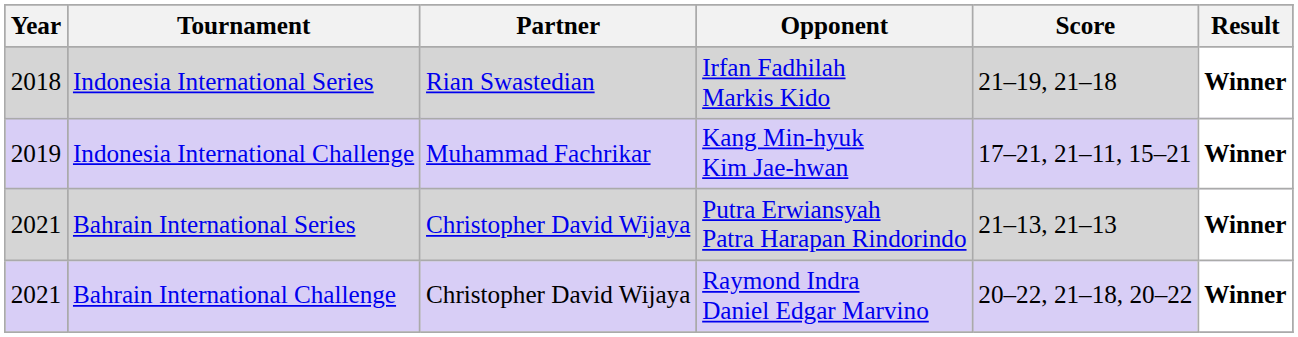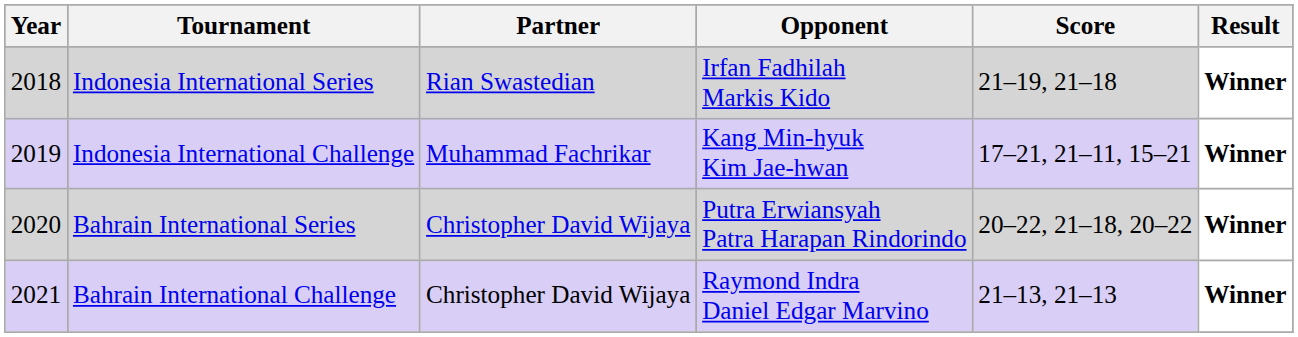 <table class="sortable wikitable" style="font-size: 90%;">
 <tr>
 <th>Year</th>
 <th>Tournament</th>
 <th>Partner</th>
 <th>Opponent</th>
 <th>Score</th>
 <th>Result</th>
 </tr>
 <tr style="background:#D5D5D5">
 <td align="center">2018</td>
 <td align="left"><a href='#'>Indonesia International Series</a></td>
 <td align="left"> <a href='#'>Rian Swastedian</a></td>
 <td align="left"> <a href='#'>Irfan Fadhilah</a><br> <a href='#'>Markis Kido</a></td>
 <td align="left">21–19, 21–18</td>
 <td style="text-align:left; background:white"> <strong>Winner</strong></td>
 </tr>
 <tr style="background:#D8CEF6">
 <td align="center">2019</td>
 <td align="left"><a href='#'>Indonesia International Challenge</a></td>
 <td align="left"> <a href='#'>Muhammad Fachrikar</a></td>
 <td align="left"> <a href='#'>Kang Min-hyuk</a><br> <a href='#'>Kim Jae-hwan</a></td>
 <td align="left">17–21, 21–11, 15–21</td>
 <td style="text-align:left; background:white"> <strong>Winner</strong></td>
 </tr>
 <tr style="background:#D5D5D5">
-<td align="center">2021</td>
+<td align="center">2020</td>
 <td align="left"><a href='#'>Bahrain International Series</a></td>
 <td align="left"> <a href='#'>Christopher David Wijaya</a></td>
 <td align="left"> <a href='#'>Putra Erwiansyah</a><br> <a href='#'>Patra Harapan Rindorindo</a></td>
-<td align="left">21–13, 21–13</td>
+<td align="left">20–22, 21–18, 20–22</td>
 <td style="text-align:left; background:white"> <strong>Winner</strong></td>
 </tr>
 <tr style="background:#D8CEF6">
 <td align="center">2021</td>
 <td align="left"><a href='#'>Bahrain International Challenge</a></td>
 <td align="left"> Christopher David Wijaya</td>
 <td align="left"> <a href='#'>Raymond Indra</a><br> <a href='#'>Daniel Edgar Marvino</a></td>
-<td align="left">20–22, 21–18, 20–22</td>
+<td align="left">21–13, 21–13</td>
 <td style="text-align:left; background:white"> <strong>Winner</strong></td>
 </tr>
 </table>
